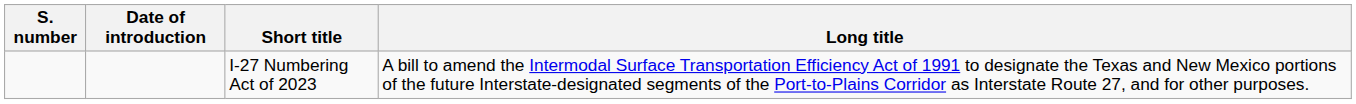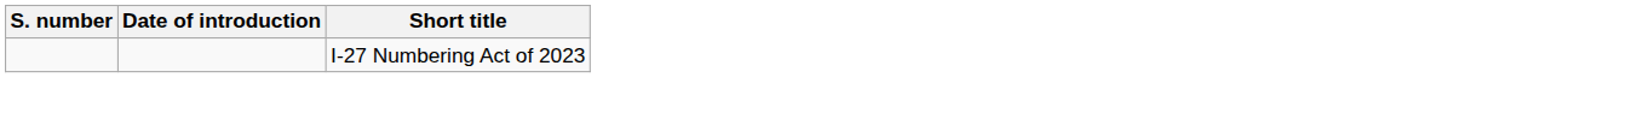 <table class="wikitable">
 <tr valign="bottom">
 <th>S. number</th>
 <th>Date of introduction</th>
 <th>Short title</th>
-<th>Long title</th>
 </tr>
 <tr>
 <td></td>
 <td></td>
 <td>I-27 Numbering Act of 2023</td>
-<td>A bill to amend the <a href='#'>Intermodal Surface Transportation Efficiency Act of 1991</a> to designate the Texas and New Mexico portions of the future Interstate-designated segments of the <a href='#'>Port-to-Plains Corridor</a> as Interstate Route 27, and for other purposes.</td>
 </tr>
 </table>
